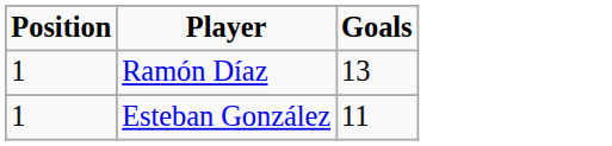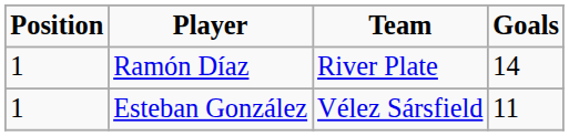 <table border="2" cellpadding="2" cellspacing="0" style="margin: 0; background: #f9f9f9; border: 1px #aaa solid; border-collapse: collapse; font-size: 85%;">
 <tr>
 <th>Position</th>
 <th>Player</th>
+<th>Team</th>
 <th>Goals</th>
 </tr>
 <tr>
 <td>1</td>
 <td><a href='#'>Ramón Díaz</a></td>
-<td>13</td>
+<td><a href='#'>River Plate</a></td>
+<td>14</td>
 </tr>
 <tr>
 <td>1</td>
 <td><a href='#'>Esteban González</a></td>
+<td><a href='#'>Vélez Sársfield</a></td>
 <td>11</td>
 </tr>
 </table>
